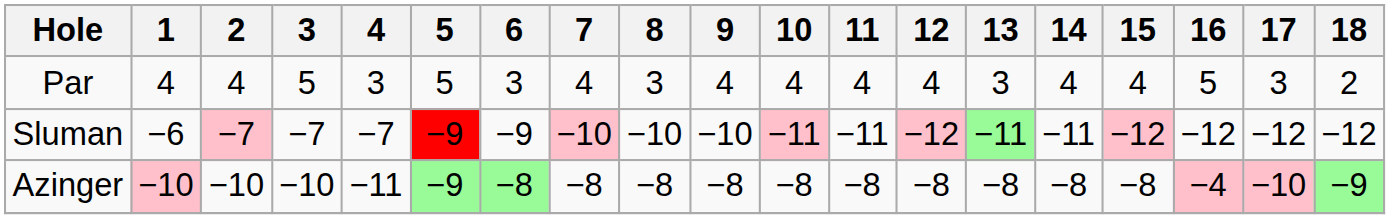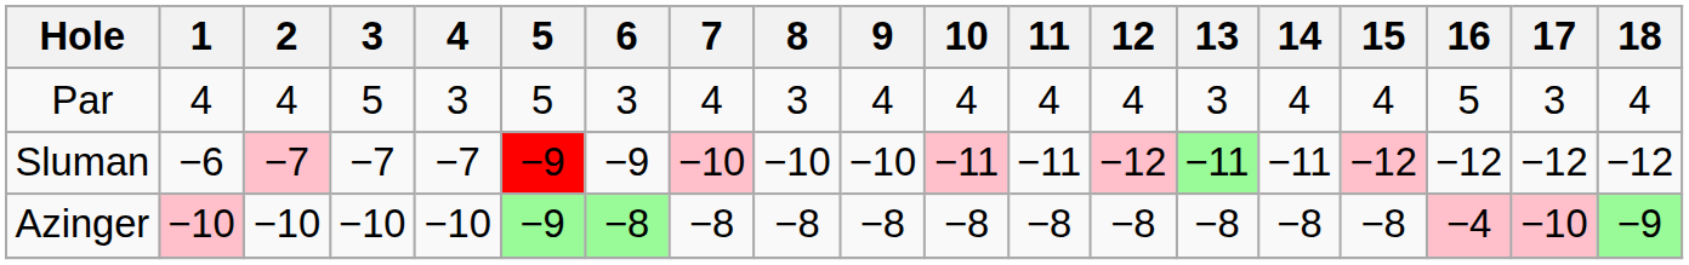 <table class="wikitable" style="text-align:center">
 <tr>
 <th>Hole</th>
 <th> 1 </th>
 <th> 2 </th>
 <th> 3 </th>
 <th> 4 </th>
 <th>  5  </th>
 <th>  6  </th>
 <th> 7 </th>
 <th> 8 </th>
 <th> 9 </th>
 <th>10</th>
 <th>11</th>
 <th>12</th>
 <th>13</th>
 <th>14</th>
 <th>15</th>
 <th>16</th>
 <th>17</th>
 <th>18</th>
 </tr>
 <tr>
 <td>Par</td>
 <td>4</td>
 <td>4</td>
 <td>5</td>
 <td>3</td>
 <td>5</td>
 <td>3</td>
 <td>4</td>
 <td>3</td>
 <td>4</td>
 <td>4</td>
 <td>4</td>
 <td>4</td>
 <td>3</td>
 <td>4</td>
 <td>4</td>
 <td>5</td>
 <td>3</td>
-<td>2</td>
+<td>4</td>
 </tr>
 <tr>
 <td align=left> Sluman</td>
 <td>−6</td>
 <td style="background: Pink;">−7</td>
 <td>−7</td>
 <td>−7</td>
 <td style="background: Red;">−9</td>
 <td>−9</td>
 <td style="background: Pink;">−10</td>
 <td>−10</td>
 <td>−10</td>
 <td style="background: Pink;">−11</td>
 <td>−11</td>
 <td style="background: Pink;">−12</td>
 <td style="background: PaleGreen;">−11</td>
 <td>−11</td>
 <td style="background: Pink;">−12</td>
 <td>−12</td>
 <td>−12</td>
 <td>−12</td>
 </tr>
 <tr>
 <td align=left> Azinger</td>
 <td style="background: Pink;">−10</td>
 <td>−10</td>
 <td>−10</td>
-<td>−11</td>
+<td>−10</td>
 <td style="background: PaleGreen;">−9</td>
 <td style="background: PaleGreen;">−8</td>
 <td>−8</td>
 <td>−8</td>
 <td>−8</td>
 <td>−8</td>
 <td>−8</td>
 <td>−8</td>
 <td>−8</td>
 <td>−8</td>
 <td>−8</td>
 <td style="background: Pink;">−4</td>
 <td style="background: Pink;">−10</td>
 <td style="background: PaleGreen;">−9</td>
 </tr>
 <tr>
 </tr>
 </table>
